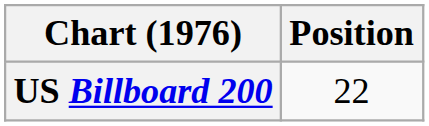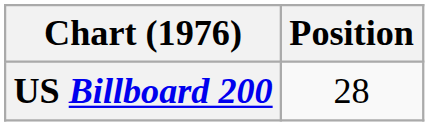 <table class="wikitable plainrowheaders" style="text-align:center">
 <tr>
 <th scope="col">Chart (1976)</th>
 <th scope="col">Position</th>
 </tr>
 <tr>
 <th scope="row">US <em><a href='#'>Billboard 200</a></em></th>
-<td>22</td>
+<td>28</td>
 </tr>
 </table>
